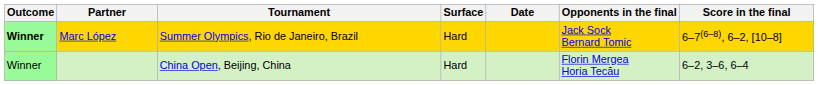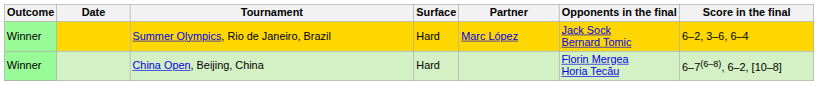 <table class="sortable wikitable">
 <tr>
 <th width=70>Outcome</th>
-<th width=140>Partner</th>
+<th width=100>Date</th>
 <th width=410>Tournament</th>
 <th width=50>Surface</th>
-<th width=100>Date</th>
+<th width=140>Partner</th>
 <th width=170>Opponents in the final</th>
 <th width=190>Score in the final</th>
 </tr>
 <tr bgcolor=gold>
-<td bgcolor=98FB98><strong>Winner</strong></td>
-<td> <a href='#'>Marc López</a></td>
+<td bgcolor=98FB98>Winner</td>
+<td></td>
 <td><a href='#'>Summer Olympics</a>, Rio de Janeiro, Brazil</td>
 <td>Hard</td>
-<td></td>
+<td> <a href='#'>Marc López</a></td>
 <td> <a href='#'>Jack Sock</a><br> <a href='#'>Bernard Tomic</a></td>
-<td>6–7<sup>(6–8)</sup>, 6–2, [10–8]</td>
+<td>6–2, 3–6, 6–4</td>
 </tr>
 <tr bgcolor=#D4F1C5>
 <td bgcolor=98FB98>Winner</td>
 <td></td>
 <td><a href='#'>China Open</a>, Beijing, China</td>
 <td>Hard</td>
 <td></td>
 <td> <a href='#'>Florin Mergea</a><br> <a href='#'>Horia Tecău</a></td>
-<td>6–2, 3–6, 6–4</td>
+<td>6–7<sup>(6–8)</sup>, 6–2, [10–8]</td>
 </tr>
 </table>
